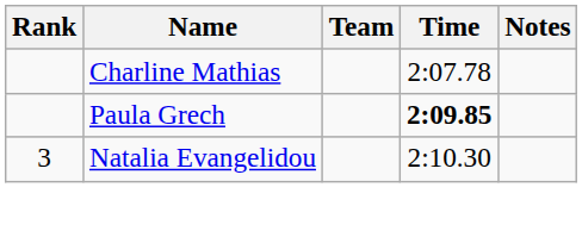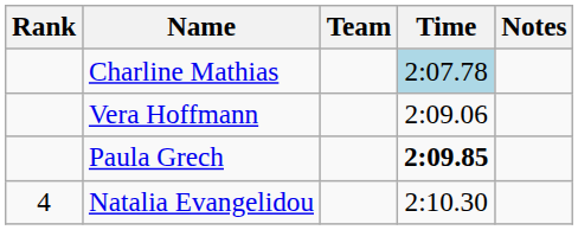 <table class="wikitable sortable" style="text-align:center">
 <tr>
 <th>Rank</th>
 <th>Name</th>
 <th>Team</th>
 <th>Time</th>
 <th>Notes</th>
 </tr>
 <tr>
 <td></td>
 <td align="left"><a href='#'>Charline Mathias</a></td>
 <td align=left></td>
-<td>2:07.78</td>
+<td style="background: lightblue;">2:07.78</td>
+<td></td>
+</tr>
+<tr>
+<td></td>
+<td align="left"><a href='#'>Vera Hoffmann</a></td>
+<td align=left></td>
+<td>2:09.06</td>
 <td></td>
 </tr>
 <tr>
 <td></td>
 <td align="left"><a href='#'>Paula Grech</a></td>
 <td align=left></td>
 <td><strong>2:09.85</strong></td>
 <td></td>
 </tr>
 <tr>
-<td>3</td>
+<td>4</td>
 <td align="left"><a href='#'>Natalia Evangelidou</a></td>
 <td align=left></td>
 <td>2:10.30</td>
 <td></td>
 </tr>
 </table>
